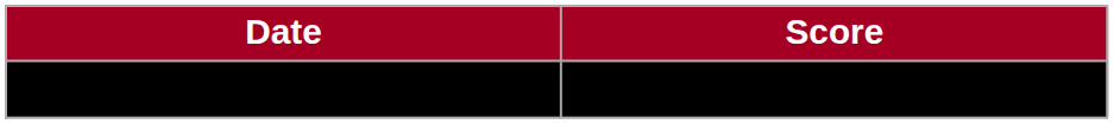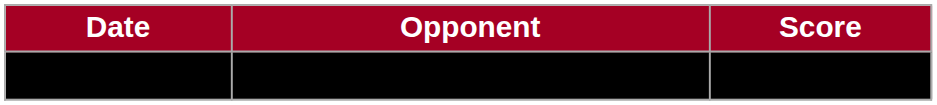 <table class="wikitable" width="80%">
 <tr align="center"  style=" background:#A50024;color:#FFFFFF;">
 <td><strong>Date</strong></td>
+<td><strong>Opponent</strong></td>
 <td><strong>Score</strong></td>
 </tr>
 <tr align="center" bgcolor=" ">
 <td>Feb. 4</td>
+<td>Montreal Stars</td>
 <td></td>
 </tr>
 </table>
